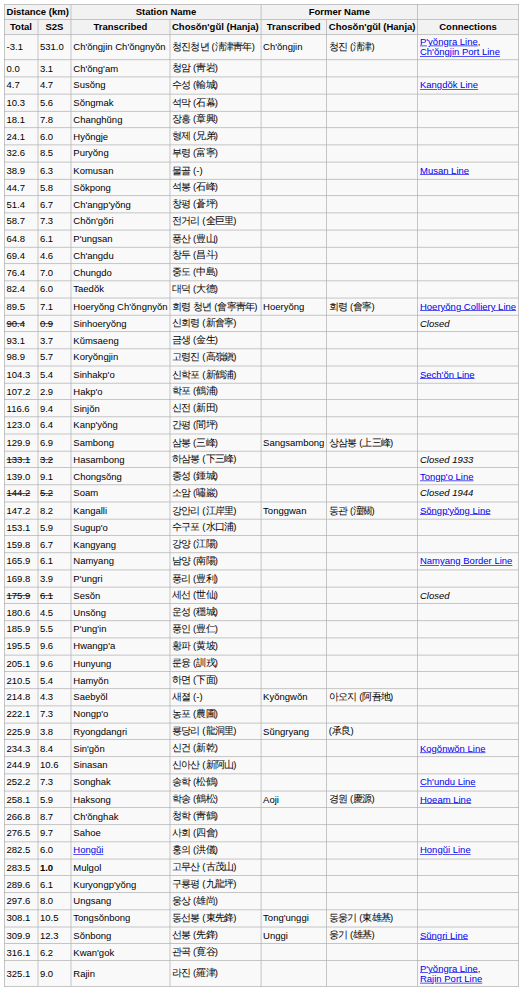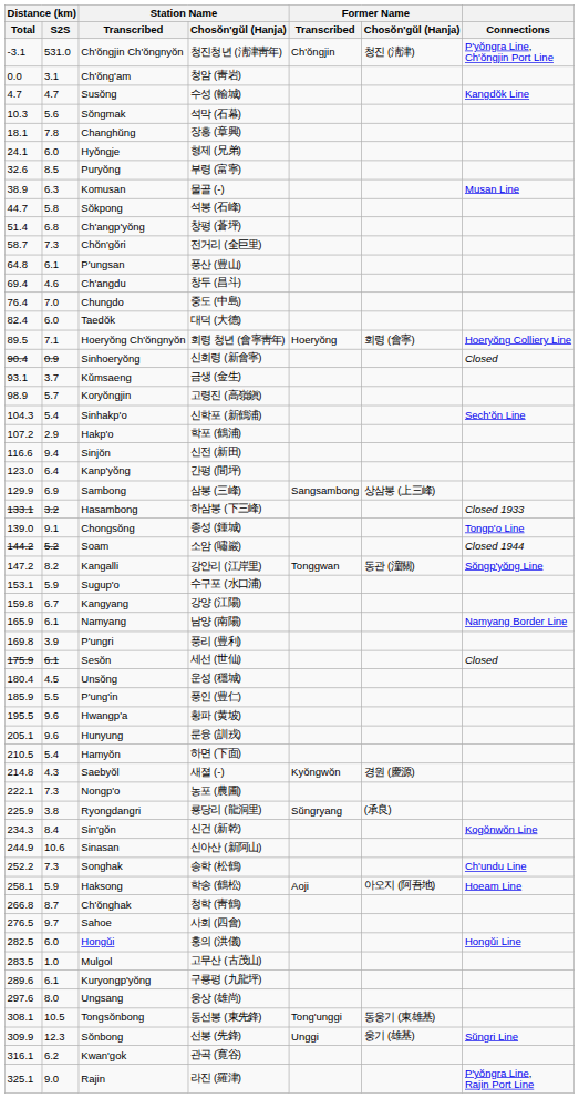 <table class="wikitable" style="font-size:90%;">
 <tr>
 <th colspan="2">Distance (km)</th>
 <th colspan="2">Station Name</th>
 <th colspan="2">Former Name</th>
 <th></th>
 </tr>
 <tr>
 <th>Total</th>
 <th>S2S</th>
 <th>Transcribed</th>
 <th>Chosŏn'gŭl (Hanja)</th>
 <th>Transcribed</th>
 <th>Chosŏn'gŭl (Hanja)</th>
 <th>Connections</th>
 </tr>
 <tr>
 <td>-3.1</td>
 <td>531.0</td>
 <td>Ch'ŏngjin Ch'ŏngnyŏn</td>
 <td>청진청년 (淸津靑年)</td>
 <td>Ch'ŏngjin</td>
 <td>청진 (淸津)</td>
 <td><a href='#'>P'yŏngra Line</a>,<br><a href='#'>Ch'ŏngjin Port Line</a></td>
 </tr>
 <tr>
 <td>0.0</td>
 <td>3.1</td>
 <td>Ch'ŏng'am</td>
 <td>청암 (靑岩)</td>
 <td></td>
 <td></td>
 <td></td>
 </tr>
 <tr>
 <td>4.7</td>
 <td>4.7</td>
 <td>Susŏng</td>
 <td>수성 (輸城)</td>
 <td></td>
 <td></td>
 <td><a href='#'>Kangdŏk Line</a></td>
 </tr>
 <tr>
 <td>10.3</td>
 <td>5.6</td>
 <td>Sŏngmak</td>
 <td>석막 (石幕)</td>
 <td></td>
 <td></td>
 <td></td>
 </tr>
 <tr>
 <td>18.1</td>
 <td>7.8</td>
 <td>Changhŭng</td>
 <td>장흥 (章興)</td>
 <td></td>
 <td></td>
 <td></td>
 </tr>
 <tr>
 <td>24.1</td>
 <td>6.0</td>
 <td>Hyŏngje</td>
 <td>형제 (兄弟)</td>
 <td></td>
 <td></td>
 <td></td>
 </tr>
 <tr>
 <td>32.6</td>
 <td>8.5</td>
 <td>Puryŏng</td>
 <td>부령 (富寧)</td>
 <td></td>
 <td></td>
 <td></td>
 </tr>
 <tr>
 <td>38.9</td>
 <td>6.3</td>
 <td>Komusan</td>
 <td>물골 (-)</td>
 <td></td>
 <td></td>
 <td><a href='#'>Musan Line</a></td>
 </tr>
 <tr>
 <td>44.7</td>
 <td>5.8</td>
 <td>Sŏkpong</td>
 <td>석봉 (石峰)</td>
 <td></td>
 <td></td>
 <td></td>
 </tr>
 <tr>
 <td>51.4</td>
-<td>6.7</td>
+<td>6.8</td>
 <td>Ch'angp'yŏng</td>
 <td>창평 (蒼坪)</td>
 <td></td>
 <td></td>
 <td></td>
 </tr>
 <tr>
 <td>58.7</td>
 <td>7.3</td>
 <td>Chŏn'gŏri</td>
 <td>전거리 (全巨里)</td>
 <td></td>
 <td></td>
 <td></td>
 </tr>
 <tr>
 <td>64.8</td>
 <td>6.1</td>
 <td>P'ungsan</td>
 <td>풍산 (豊山)</td>
 <td></td>
 <td></td>
 <td></td>
 </tr>
 <tr>
 <td>69.4</td>
 <td>4.6</td>
 <td>Ch'angdu</td>
 <td>창두 (昌斗)</td>
 <td></td>
 <td></td>
 <td></td>
 </tr>
 <tr>
 <td>76.4</td>
 <td>7.0</td>
 <td>Chungdo</td>
 <td>중도 (中島)</td>
 <td></td>
 <td></td>
 <td></td>
 </tr>
 <tr>
 <td>82.4</td>
 <td>6.0</td>
 <td>Taedŏk</td>
 <td>대덕 (大德)</td>
 <td></td>
 <td></td>
 <td></td>
 </tr>
 <tr>
 <td>89.5</td>
 <td>7.1</td>
 <td>Hoeryŏng Ch'ŏngnyŏn</td>
 <td>회령 청년 (會寧靑年)</td>
 <td>Hoeryŏng</td>
 <td>회령 (會寧)</td>
 <td><a href='#'>Hoeryŏng Colliery Line</a></td>
 </tr>
 <tr>
 <td><del>90.4</del></td>
 <td><del>0.9</del></td>
 <td>Sinhoeryŏng</td>
 <td>신회령 (新會寧)</td>
 <td></td>
 <td></td>
 <td><em>Closed</em></td>
 </tr>
 <tr>
 <td>93.1</td>
 <td>3.7</td>
 <td>Kŭmsaeng</td>
 <td>금생 (金生)</td>
 <td></td>
 <td></td>
 <td></td>
 </tr>
 <tr>
 <td>98.9</td>
 <td>5.7</td>
 <td>Koryŏngjin</td>
 <td>고령진 (高嶺鎭)</td>
 <td></td>
 <td></td>
 <td></td>
 </tr>
 <tr>
 <td>104.3</td>
 <td>5.4</td>
 <td>Sinhakp'o</td>
 <td>신학포 (新鶴浦)</td>
 <td></td>
 <td></td>
 <td><a href='#'>Sech'ŏn Line</a></td>
 </tr>
 <tr>
 <td>107.2</td>
 <td>2.9</td>
 <td>Hakp'o</td>
 <td>학포 (鶴浦)</td>
 <td></td>
 <td></td>
 <td></td>
 </tr>
 <tr>
 <td>116.6</td>
 <td>9.4</td>
 <td>Sinjŏn</td>
 <td>신전 (新田)</td>
 <td></td>
 <td></td>
 <td></td>
 </tr>
 <tr>
 <td>123.0</td>
 <td>6.4</td>
 <td>Kanp'yŏng</td>
 <td>간평 (間坪)</td>
 <td></td>
 <td></td>
 <td></td>
 </tr>
 <tr>
 <td>129.9</td>
 <td>6.9</td>
 <td>Sambong</td>
 <td>삼봉 (三峰)</td>
 <td>Sangsambong</td>
 <td>상삼봉 (上三峰)</td>
 <td></td>
 </tr>
 <tr>
 <td><del>133.1</del></td>
 <td><del>3.2</del></td>
 <td>Hasambong</td>
 <td>하삼봉 (下三峰)</td>
 <td></td>
 <td></td>
 <td><em>Closed 1933</em></td>
 </tr>
 <tr>
 <td>139.0</td>
 <td>9.1</td>
 <td>Chongsŏng</td>
 <td>종성 (鍾城)</td>
 <td></td>
 <td></td>
 <td><a href='#'>Tongp'o Line</a></td>
 </tr>
 <tr>
 <td><del>144.2</del></td>
 <td><del>5.2</del></td>
 <td>Soam</td>
 <td>소암 (嘯巖)</td>
 <td></td>
 <td></td>
 <td><em>Closed 1944</em></td>
 </tr>
 <tr>
 <td>147.2</td>
 <td>8.2</td>
 <td>Kangalli</td>
 <td>강안리 (江岸里)</td>
 <td>Tonggwan</td>
 <td>동관 (潼關)</td>
 <td><a href='#'>Sŏngp'yŏng Line</a></td>
 </tr>
 <tr>
 <td>153.1</td>
 <td>5.9</td>
 <td>Sugup'o</td>
 <td>수구포 (水口浦)</td>
 <td></td>
 <td></td>
 <td></td>
 </tr>
 <tr>
 <td>159.8</td>
 <td>6.7</td>
 <td>Kangyang</td>
 <td>강양 (江陽)</td>
 <td></td>
 <td></td>
 <td></td>
 </tr>
 <tr>
 <td>165.9</td>
 <td>6.1</td>
 <td>Namyang</td>
 <td>남양 (南陽)</td>
 <td></td>
 <td></td>
 <td><a href='#'>Namyang Border Line</a></td>
 </tr>
 <tr>
 <td>169.8</td>
 <td>3.9</td>
 <td>P'ungri</td>
 <td>풍리 (豊利)</td>
 <td></td>
 <td></td>
 <td></td>
 </tr>
 <tr>
 <td><del>175.9</del></td>
 <td><del>6.1</del></td>
 <td>Sesŏn</td>
 <td>세선 (世仙)</td>
 <td></td>
 <td></td>
 <td><em>Closed</em></td>
 </tr>
 <tr>
-<td>180.6</td>
+<td>180.4</td>
 <td>4.5</td>
 <td>Unsŏng</td>
 <td>운성 (穩城)</td>
 <td></td>
 <td></td>
 <td></td>
 </tr>
 <tr>
 <td>185.9</td>
 <td>5.5</td>
 <td>P'ung'in</td>
 <td>풍인 (豊仁)</td>
 <td></td>
 <td></td>
 <td></td>
 </tr>
 <tr>
 <td>195.5</td>
 <td>9.6</td>
 <td>Hwangp'a</td>
 <td>황파 (黄坡)</td>
 <td></td>
 <td></td>
 <td></td>
 </tr>
 <tr>
 <td>205.1</td>
 <td>9.6</td>
 <td>Hunyung</td>
 <td>룬융 (訓戎)</td>
 <td></td>
 <td></td>
 <td></td>
 </tr>
 <tr>
 <td>210.5</td>
 <td>5.4</td>
 <td>Hamyŏn</td>
 <td>하면 (下面)</td>
 <td></td>
 <td></td>
 <td></td>
 </tr>
 <tr>
 <td>214.8</td>
 <td>4.3</td>
 <td>Saebyŏl</td>
 <td>새졀 (-)</td>
 <td>Kyŏngwŏn</td>
-<td>아오지 (阿吾地)</td>
+<td>경원 (慶源)</td>
 <td></td>
 </tr>
 <tr>
 <td>222.1</td>
 <td>7.3</td>
 <td>Nongp'o</td>
 <td>농포 (農圃)</td>
 <td></td>
 <td></td>
 <td></td>
 </tr>
 <tr>
 <td>225.9</td>
 <td>3.8</td>
 <td>Ryongdangri</td>
 <td>룡당리 (龍洞里)</td>
 <td>Sŭngryang</td>
 <td>(承良)</td>
 <td></td>
 </tr>
 <tr>
 <td>234.3</td>
 <td>8.4</td>
 <td>Sin'gŏn</td>
 <td>신건 (新乾)</td>
 <td></td>
 <td></td>
 <td><a href='#'>Kogŏnwŏn Line</a></td>
 </tr>
 <tr>
 <td>244.9</td>
 <td>10.6</td>
 <td>Sinasan</td>
 <td>신아산 (新阿山)</td>
 <td></td>
 <td></td>
 <td></td>
 </tr>
 <tr>
 <td>252.2</td>
 <td>7.3</td>
 <td>Songhak</td>
 <td>송학 (松鶴)</td>
 <td></td>
 <td></td>
 <td><a href='#'>Ch'undu Line</a></td>
 </tr>
 <tr>
 <td>258.1</td>
 <td>5.9</td>
 <td>Haksong</td>
 <td>학송 (鶴松)</td>
 <td>Aoji</td>
-<td>경원 (慶源)</td>
+<td>아오지 (阿吾地)</td>
 <td><a href='#'>Hoeam Line</a></td>
 </tr>
 <tr>
 <td>266.8</td>
 <td>8.7</td>
 <td>Ch'ŏnghak</td>
 <td>청학 (靑鶴)</td>
 <td></td>
 <td></td>
 <td></td>
 </tr>
 <tr>
 <td>276.5</td>
 <td>9.7</td>
 <td>Sahoe</td>
 <td>사회 (四會)</td>
 <td></td>
 <td></td>
 <td></td>
 </tr>
 <tr>
 <td>282.5</td>
 <td>6.0</td>
 <td><a href='#'>Hongŭi</a></td>
 <td>홍의 (洪儀)</td>
 <td></td>
 <td></td>
 <td><a href='#'>Hongŭi Line</a></td>
 </tr>
 <tr>
 <td>283.5</td>
-<td><strong>1.0</strong></td>
+<td>1.0</td>
 <td>Mulgol</td>
 <td>고무산 (古茂山)</td>
 <td></td>
 <td></td>
 <td></td>
 </tr>
 <tr>
 <td>289.6</td>
 <td>6.1</td>
 <td>Kuryongp'yŏng</td>
 <td>구룡평 (九龍坪)</td>
 <td></td>
 <td></td>
 <td></td>
 </tr>
 <tr>
 <td>297.6</td>
 <td>8.0</td>
 <td>Ungsang</td>
 <td>웅상 (雄尚)</td>
 <td></td>
 <td></td>
 <td></td>
 </tr>
 <tr>
 <td>308.1</td>
 <td>10.5</td>
 <td>Tongsŏnbong</td>
 <td>동선봉 (東先鋒)</td>
 <td>Tong'unggi</td>
 <td>동웅기 (東雄基)</td>
 <td></td>
 </tr>
 <tr>
 <td>309.9</td>
 <td>12.3</td>
 <td>Sŏnbong</td>
 <td>선봉 (先鋒)</td>
 <td>Unggi</td>
 <td>웅기 (雄基)</td>
 <td><a href='#'>Sŭngri Line</a></td>
 </tr>
 <tr>
 <td>316.1</td>
 <td>6.2</td>
 <td>Kwan'gok</td>
 <td>관곡 (寛谷)</td>
 <td></td>
 <td></td>
 <td></td>
 </tr>
 <tr>
 <td>325.1</td>
 <td>9.0</td>
 <td>Rajin</td>
 <td>라진 (羅津)</td>
 <td></td>
 <td></td>
 <td><a href='#'>P'yŏngra Line</a>,<br><a href='#'>Rajin Port Line</a></td>
 </tr>
 </table>
